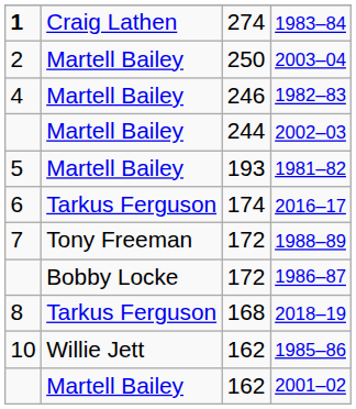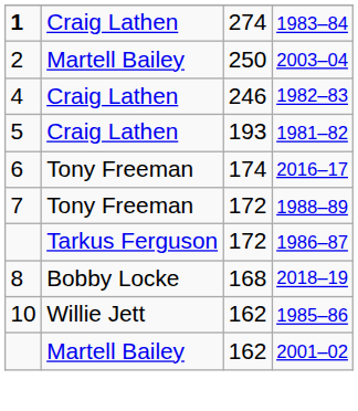 <table class="wikitable">
 <tr>
 </tr>
 <tr>
 <td><strong>1</strong></td>
 <td><a href='#'>Craig Lathen</a></td>
 <td>274</td>
 <td style="font-size:80%;"><a href='#'>1983–84</a></td>
 </tr>
 <tr>
 <td>2</td>
 <td><a href='#'>Martell Bailey</a></td>
 <td>250</td>
 <td style="font-size:80%;"><a href='#'>2003–04</a></td>
 </tr>
 <tr>
 <td>4</td>
-<td><a href='#'>Martell Bailey</a></td>
+<td><a href='#'>Craig Lathen</a></td>
 <td>246</td>
 <td style="font-size:80%;"><a href='#'>1982–83</a></td>
 </tr>
 <tr>
-<td></td>
-<td><a href='#'>Martell Bailey</a></td>
-<td>244</td>
-<td style="font-size:80%;"><a href='#'>2002–03</a></td>
-</tr>
-<tr>
 <td>5</td>
-<td><a href='#'>Martell Bailey</a></td>
+<td><a href='#'>Craig Lathen</a></td>
 <td>193</td>
 <td style="font-size:80%;"><a href='#'>1981–82</a></td>
 </tr>
 <tr>
 <td>6</td>
-<td><a href='#'>Tarkus Ferguson</a></td>
+<td>Tony Freeman</td>
 <td>174</td>
 <td style="font-size:80%;"><a href='#'>2016–17</a></td>
 </tr>
 <tr>
 <td>7</td>
 <td>Tony Freeman</td>
 <td>172</td>
 <td style="font-size:80%;"><a href='#'>1988–89</a></td>
 </tr>
 <tr>
 <td></td>
-<td>Bobby Locke</td>
+<td><a href='#'>Tarkus Ferguson</a></td>
 <td>172</td>
 <td style="font-size:80%;"><a href='#'>1986–87</a></td>
 </tr>
 <tr>
 <td>8</td>
-<td><a href='#'>Tarkus Ferguson</a></td>
+<td>Bobby Locke</td>
 <td>168</td>
 <td style="font-size:80%;"><a href='#'>2018–19</a></td>
 </tr>
 <tr>
 <td>10</td>
 <td>Willie Jett</td>
 <td>162</td>
 <td style="font-size:80%;"><a href='#'>1985–86</a></td>
 </tr>
 <tr>
 <td></td>
 <td><a href='#'>Martell Bailey</a></td>
 <td>162</td>
 <td style="font-size:80%;"><a href='#'>2001–02</a></td>
 </tr>
 </table>
